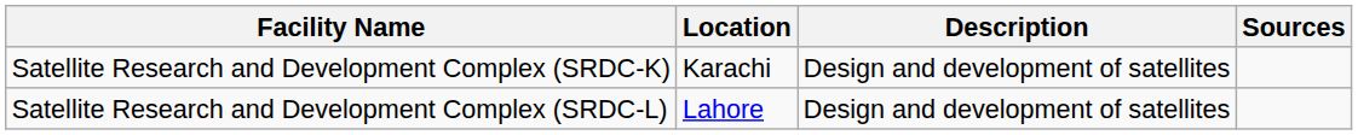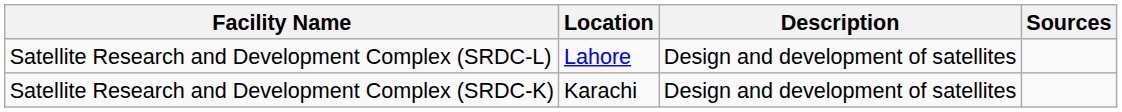 <table class="wikitable" style="font-size: 95%;">
 <tr>
 <th>Facility Name</th>
 <th>Location</th>
 <th>Description</th>
 <th>Sources</th>
 </tr>
 <tr>
+<td>Satellite Research and Development Complex (SRDC-L)</td>
+<td><a href='#'>Lahore</a></td>
+<td>Design and development of satellites</td>
+<td></td>
+</tr>
+<tr>
 <td>Satellite Research and Development Complex (SRDC-K)</td>
 <td>Karachi</td>
 <td>Design and development of satellites</td>
 <td></td>
 </tr>
-<tr>
-<td>Satellite Research and Development Complex (SRDC-L)</td>
-<td><a href='#'>Lahore</a></td>
-<td>Design and development of satellites</td>
-<td></td>
-</tr>
 </table>
